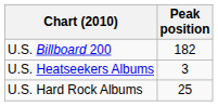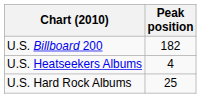 <table class="wikitable">
 <tr>
 <th>Chart (2010)</th>
 <th>Peak<br>position</th>
 </tr>
 <tr>
 <td>U.S. <a href='#'><em>Billboard</em> 200</a></td>
 <td align="center">182</td>
 </tr>
 <tr>
 <td>U.S. <a href='#'>Heatseekers Albums</a></td>
-<td align="center">3</td>
+<td align="center">4</td>
 </tr>
 <tr>
 <td>U.S. Hard Rock Albums</td>
 <td align="center">25</td>
 </tr>
 </table>
